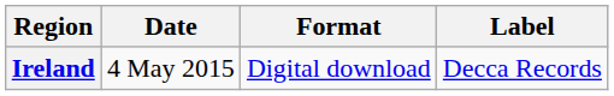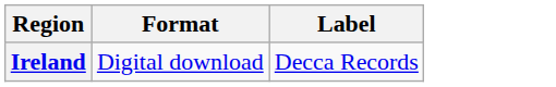 <table class="wikitable sortable plainrowheaders" style="text-align:center">
 <tr>
 <th>Region</th>
-<th>Date</th>
 <th>Format</th>
 <th>Label</th>
 </tr>
 <tr>
 <th scope="row"><a href='#'>Ireland</a></th>
-<td>4 May 2015</td>
 <td><a href='#'>Digital download</a></td>
 <td><a href='#'>Decca Records</a></td>
 </tr>
 </table>
